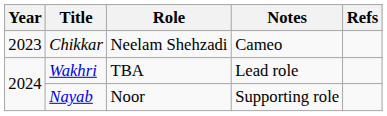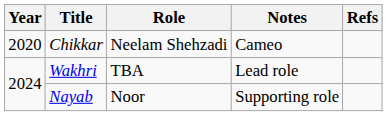 <table class="wikitable sortable plainrowheaders">
 <tr style="background:#ccc; text-align:center;">
 <th>Year</th>
 <th>Title</th>
 <th>Role</th>
 <th>Notes</th>
 <th>Refs</th>
 </tr>
 <tr>
-<td>2023</td>
+<td>2020</td>
 <td><em>Chikkar</em></td>
 <td>Neelam Shehzadi</td>
 <td>Cameo</td>
 <td></td>
 </tr>
 <tr>
 <td rowspan="2">2024</td>
 <td><em><a href='#'>Wakhri</a></em></td>
 <td>TBA</td>
 <td>Lead role</td>
 <td></td>
 </tr>
 <tr>
 <td><em><a href='#'>Nayab</a></em></td>
 <td>Noor</td>
 <td>Supporting role</td>
 <td></td>
 </tr>
 </table>
